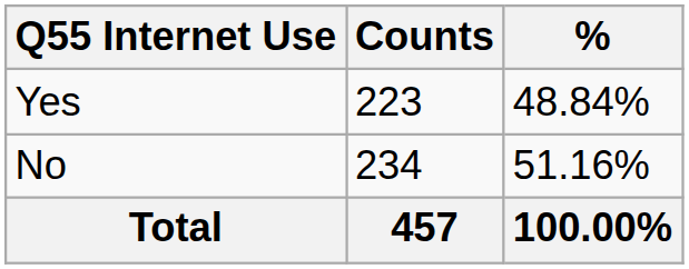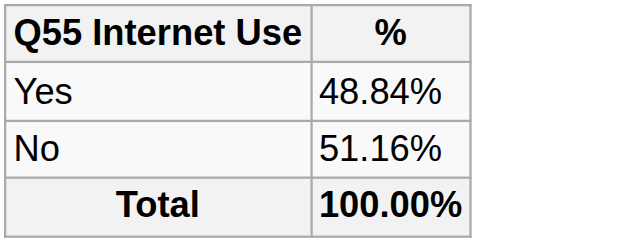 <table class="wikitable sortable">
 <tr>
 <th>Q55 Internet Use</th>
-<th>Counts</th>
 <th>%</th>
 </tr>
 <tr>
 <td>Yes</td>
-<td>223</td>
 <td>48.84%</td>
 </tr>
 <tr>
 <td>No</td>
-<td>234</td>
 <td>51.16%</td>
 </tr>
 <tr>
 <th>Total</th>
-<th>457</th>
 <th>100.00%</th>
 </tr>
 </table>
